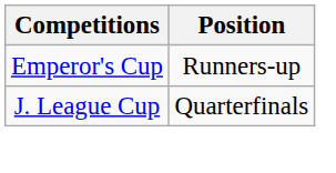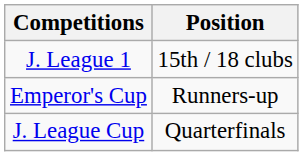 <table class="wikitable" style="text-align:center;">
 <tr>
 <th>Competitions</th>
 <th>Position</th>
+</tr>
+<tr>
+<td><a href='#'>J. League 1</a></td>
+<td>15th / 18 clubs</td>
 </tr>
 <tr>
 <td><a href='#'>Emperor's Cup</a></td>
 <td>Runners-up</td>
 </tr>
 <tr>
 <td><a href='#'>J. League Cup</a></td>
 <td>Quarterfinals</td>
 </tr>
 </table>
